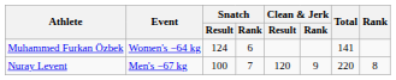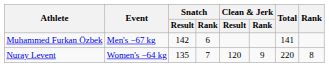 <table class="wikitable" style="font-size:90%">
 <tr>
 <th rowspan="2">Athlete</th>
 <th rowspan="2">Event</th>
 <th colspan="2">Snatch</th>
 <th colspan="2">Clean & Jerk</th>
 <th rowspan="2">Total</th>
 <th rowspan="2">Rank</th>
 </tr>
 <tr style="font-size:95%">
 <th>Result</th>
 <th>Rank</th>
 <th>Result</th>
 <th>Rank</th>
 </tr>
 <tr align=center>
 <td align=left><a href='#'>Muhammed Furkan Özbek</a></td>
-<td align=left><a href='#'>Women's −64 kg</a></td>
-<td>124</td>
+<td align=left><a href='#'>Men's −67 kg</a></td>
+<td>142</td>
 <td>6</td>
 <td></td>
 <td></td>
 <td>141</td>
 <td></td>
 </tr>
 <tr align=center>
 <td align=left><a href='#'>Nuray Levent</a></td>
-<td align=left><a href='#'>Men's −67 kg</a></td>
-<td>100</td>
+<td align=left><a href='#'>Women's −64 kg</a></td>
+<td>135</td>
 <td>7</td>
 <td>120</td>
 <td>9</td>
 <td>220</td>
 <td>8</td>
 </tr>
 </table>
